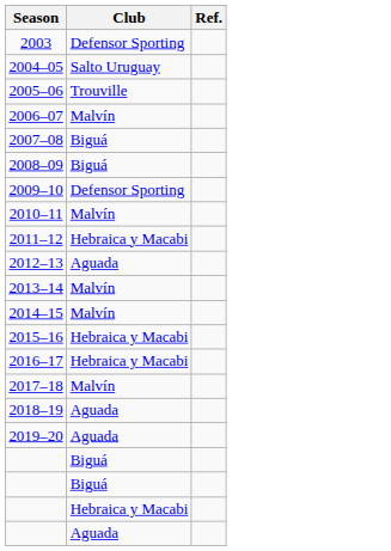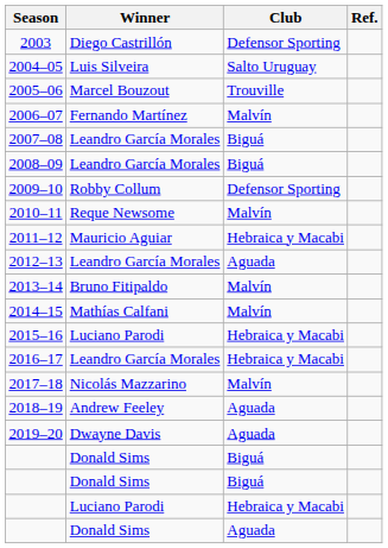 <table class="wikitable sortable"  style="text-align:left">
 <tr>
 <th>Season</th>
+<th>Winner</th>
 <th>Club</th>
 <th>Ref.</th>
 </tr>
 <tr align=left>
 <td align=center><a href='#'>2003</a></td>
+<td> <a href='#'>Diego Castrillón</a></td>
 <td><a href='#'>Defensor Sporting</a></td>
 <td></td>
 </tr>
 <tr align=left>
 <td align=center><a href='#'>2004–05</a></td>
+<td> <a href='#'>Luis Silveira</a></td>
 <td><a href='#'>Salto Uruguay</a></td>
 <td></td>
 </tr>
 <tr align=left>
 <td align=center><a href='#'>2005–06</a></td>
+<td> <a href='#'>Marcel Bouzout</a></td>
 <td><a href='#'>Trouville</a></td>
 <td></td>
 </tr>
 <tr align=left>
 <td align=center><a href='#'>2006–07</a></td>
+<td> <a href='#'>Fernando Martínez</a></td>
 <td><a href='#'>Malvín</a></td>
 <td></td>
 </tr>
 <tr align=left>
 <td align=center><a href='#'>2007–08</a></td>
+<td> <a href='#'>Leandro García Morales</a></td>
 <td><a href='#'>Biguá</a></td>
 <td></td>
 </tr>
 <tr align=left>
 <td align=center><a href='#'>2008–09</a></td>
+<td> <a href='#'>Leandro García Morales</a></td>
 <td><a href='#'>Biguá</a></td>
 <td></td>
 </tr>
 <tr align=left>
 <td align=center><a href='#'>2009–10</a></td>
+<td> <a href='#'>Robby Collum</a></td>
 <td><a href='#'>Defensor Sporting</a></td>
 <td></td>
 </tr>
 <tr align=left>
 <td align=center><a href='#'>2010–11</a></td>
+<td> <a href='#'>Reque Newsome</a></td>
 <td><a href='#'>Malvín</a></td>
 <td></td>
 </tr>
 <tr align=left>
 <td align=center><a href='#'>2011–12</a></td>
+<td> <a href='#'>Mauricio Aguiar</a></td>
 <td><a href='#'>Hebraica y Macabi</a></td>
 <td></td>
 </tr>
 <tr align=left>
 <td align=center><a href='#'>2012–13</a></td>
+<td> <a href='#'>Leandro García Morales</a></td>
 <td><a href='#'>Aguada</a></td>
 <td></td>
 </tr>
 <tr align=left>
 <td align=center><a href='#'>2013–14</a></td>
+<td> <a href='#'>Bruno Fitipaldo</a></td>
 <td><a href='#'>Malvín</a></td>
 <td></td>
 </tr>
 <tr align=left>
 <td align=center><a href='#'>2014–15</a></td>
+<td> <a href='#'>Mathías Calfani</a></td>
 <td><a href='#'>Malvín</a></td>
 <td></td>
 </tr>
 <tr align=left>
 <td align=center><a href='#'>2015–16</a></td>
+<td> <a href='#'>Luciano Parodi</a></td>
 <td><a href='#'>Hebraica y Macabi</a></td>
 <td></td>
 </tr>
 <tr align=left>
 <td align=center><a href='#'>2016–17</a></td>
+<td> <a href='#'>Leandro García Morales</a></td>
 <td><a href='#'>Hebraica y Macabi</a></td>
 <td></td>
 </tr>
 <tr align=left>
 <td align="center"><a href='#'>2017–18</a></td>
+<td> <a href='#'>Nicolás Mazzarino</a></td>
 <td><a href='#'>Malvín</a></td>
 <td></td>
 </tr>
 <tr align=left>
 <td align="center"><a href='#'>2018–19</a></td>
+<td> <a href='#'>Andrew Feeley</a></td>
 <td><a href='#'>Aguada</a></td>
 <td></td>
 </tr>
 <tr align=left>
 <td align="center"><a href='#'>2019–20</a></td>
+<td> <a href='#'>Dwayne Davis</a></td>
 <td><a href='#'>Aguada</a></td>
 <td></td>
 </tr>
 <tr>
 <td></td>
+<td> <a href='#'>Donald Sims</a></td>
 <td><a href='#'>Biguá</a></td>
 <td></td>
 </tr>
 <tr>
 <td></td>
+<td> <a href='#'>Donald Sims</a></td>
 <td><a href='#'>Biguá</a></td>
 <td></td>
 </tr>
 <tr>
 <td></td>
+<td> <a href='#'>Luciano Parodi</a></td>
 <td><a href='#'>Hebraica y Macabi</a></td>
 <td></td>
 </tr>
 <tr>
 <td></td>
+<td> <a href='#'>Donald Sims</a></td>
 <td><a href='#'>Aguada</a></td>
 <td></td>
 </tr>
 </table>
